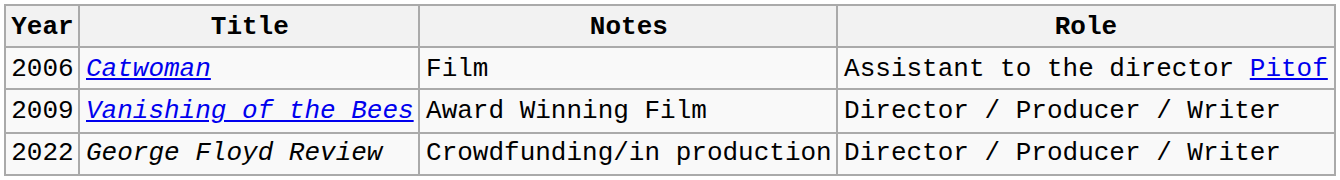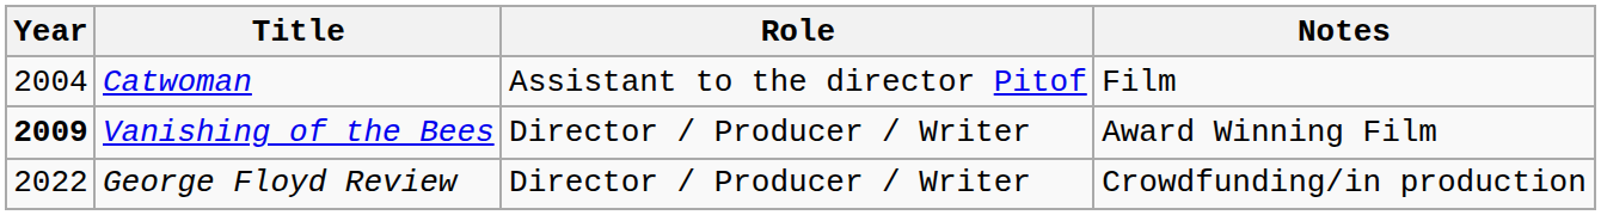 <table class="wikitable">
 <tr>
 <th>Year</th>
 <th>Title</th>
+<th>Role</th>
 <th>Notes</th>
-<th>Role</th>
 </tr>
 <tr>
-<td>2006</td>
+<td>2004</td>
 <td><em><a href='#'>Catwoman</a></em></td>
+<td>Assistant to the director <a href='#'>Pitof</a></td>
 <td>Film</td>
-<td>Assistant to the director <a href='#'>Pitof</a></td>
 </tr>
 <tr>
-<td>2009</td>
+<td><strong>2009</strong></td>
 <td><em><a href='#'>Vanishing of the Bees</a></em></td>
+<td>Director / Producer / Writer</td>
 <td>Award Winning Film</td>
-<td>Director / Producer / Writer</td>
 </tr>
 <tr>
 <td>2022</td>
 <td><em>George Floyd Review</em></td>
+<td>Director / Producer / Writer</td>
 <td>Crowdfunding/in production</td>
-<td>Director / Producer / Writer</td>
 </tr>
 </table>
